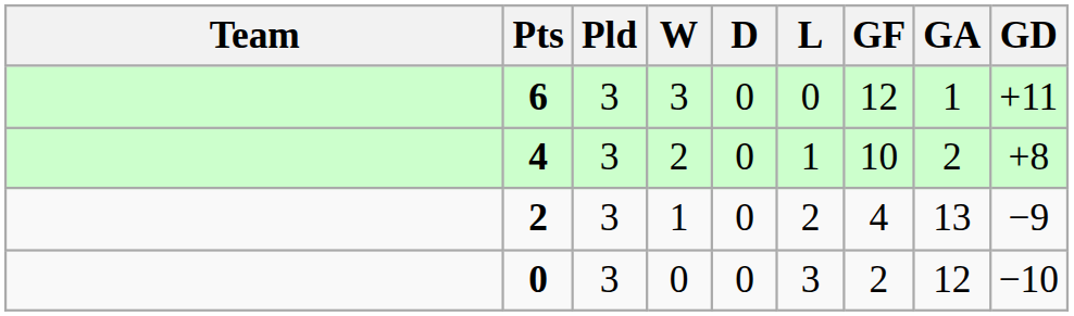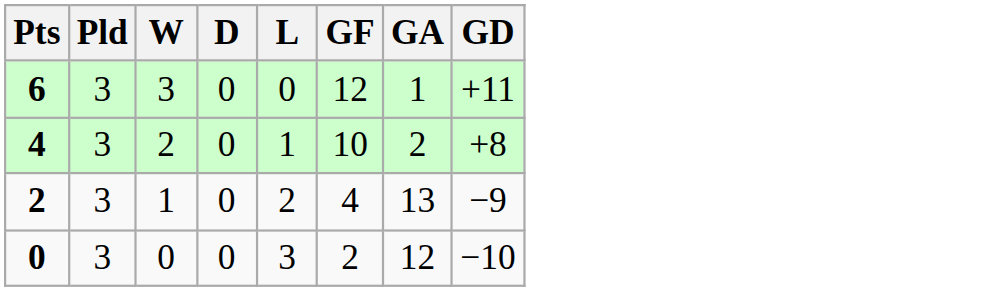 <table class=wikitable style="text-align:center">
 <tr>
-<th width=200>Team</th>
 <th width=20>Pts</th>
 <th width=20>Pld</th>
 <th width=20>W</th>
 <th width=20>D</th>
 <th width=20>L</th>
 <th width=20>GF</th>
 <th width=20>GA</th>
 <th width=20>GD</th>
 </tr>
 <tr style="background:#ccffcc;">
-<td align=left></td>
 <td><strong>6</strong></td>
 <td>3</td>
 <td>3</td>
 <td>0</td>
 <td>0</td>
 <td>12</td>
 <td>1</td>
 <td>+11</td>
 </tr>
 <tr style="background:#ccffcc;">
-<td align=left></td>
 <td><strong>4</strong></td>
 <td>3</td>
 <td>2</td>
 <td>0</td>
 <td>1</td>
 <td>10</td>
 <td>2</td>
 <td>+8</td>
 </tr>
 <tr>
-<td align=left></td>
 <td><strong>2</strong></td>
 <td>3</td>
 <td>1</td>
 <td>0</td>
 <td>2</td>
 <td>4</td>
 <td>13</td>
 <td>−9</td>
 </tr>
 <tr>
-<td align=left></td>
 <td><strong>0</strong></td>
 <td>3</td>
 <td>0</td>
 <td>0</td>
 <td>3</td>
 <td>2</td>
 <td>12</td>
 <td>−10</td>
 </tr>
 </table>
